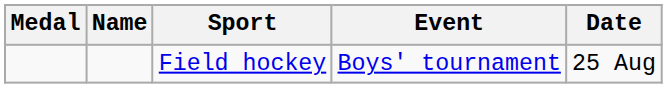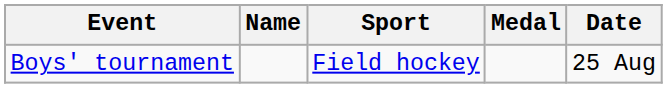 <table class="wikitable sortable" style="font-size:90%">
 <tr>
-<th>Medal</th>
+<th>Event</th>
 <th>Name</th>
 <th>Sport</th>
-<th>Event</th>
+<th>Medal</th>
 <th>Date</th>
 </tr>
 <tr>
-<td></td>
+<td><a href='#'>Boys' tournament</a></td>
 <td><br></td>
 <td><a href='#'>Field hockey</a></td>
-<td><a href='#'>Boys' tournament</a></td>
+<td></td>
 <td>25 Aug</td>
 </tr>
 </table>
